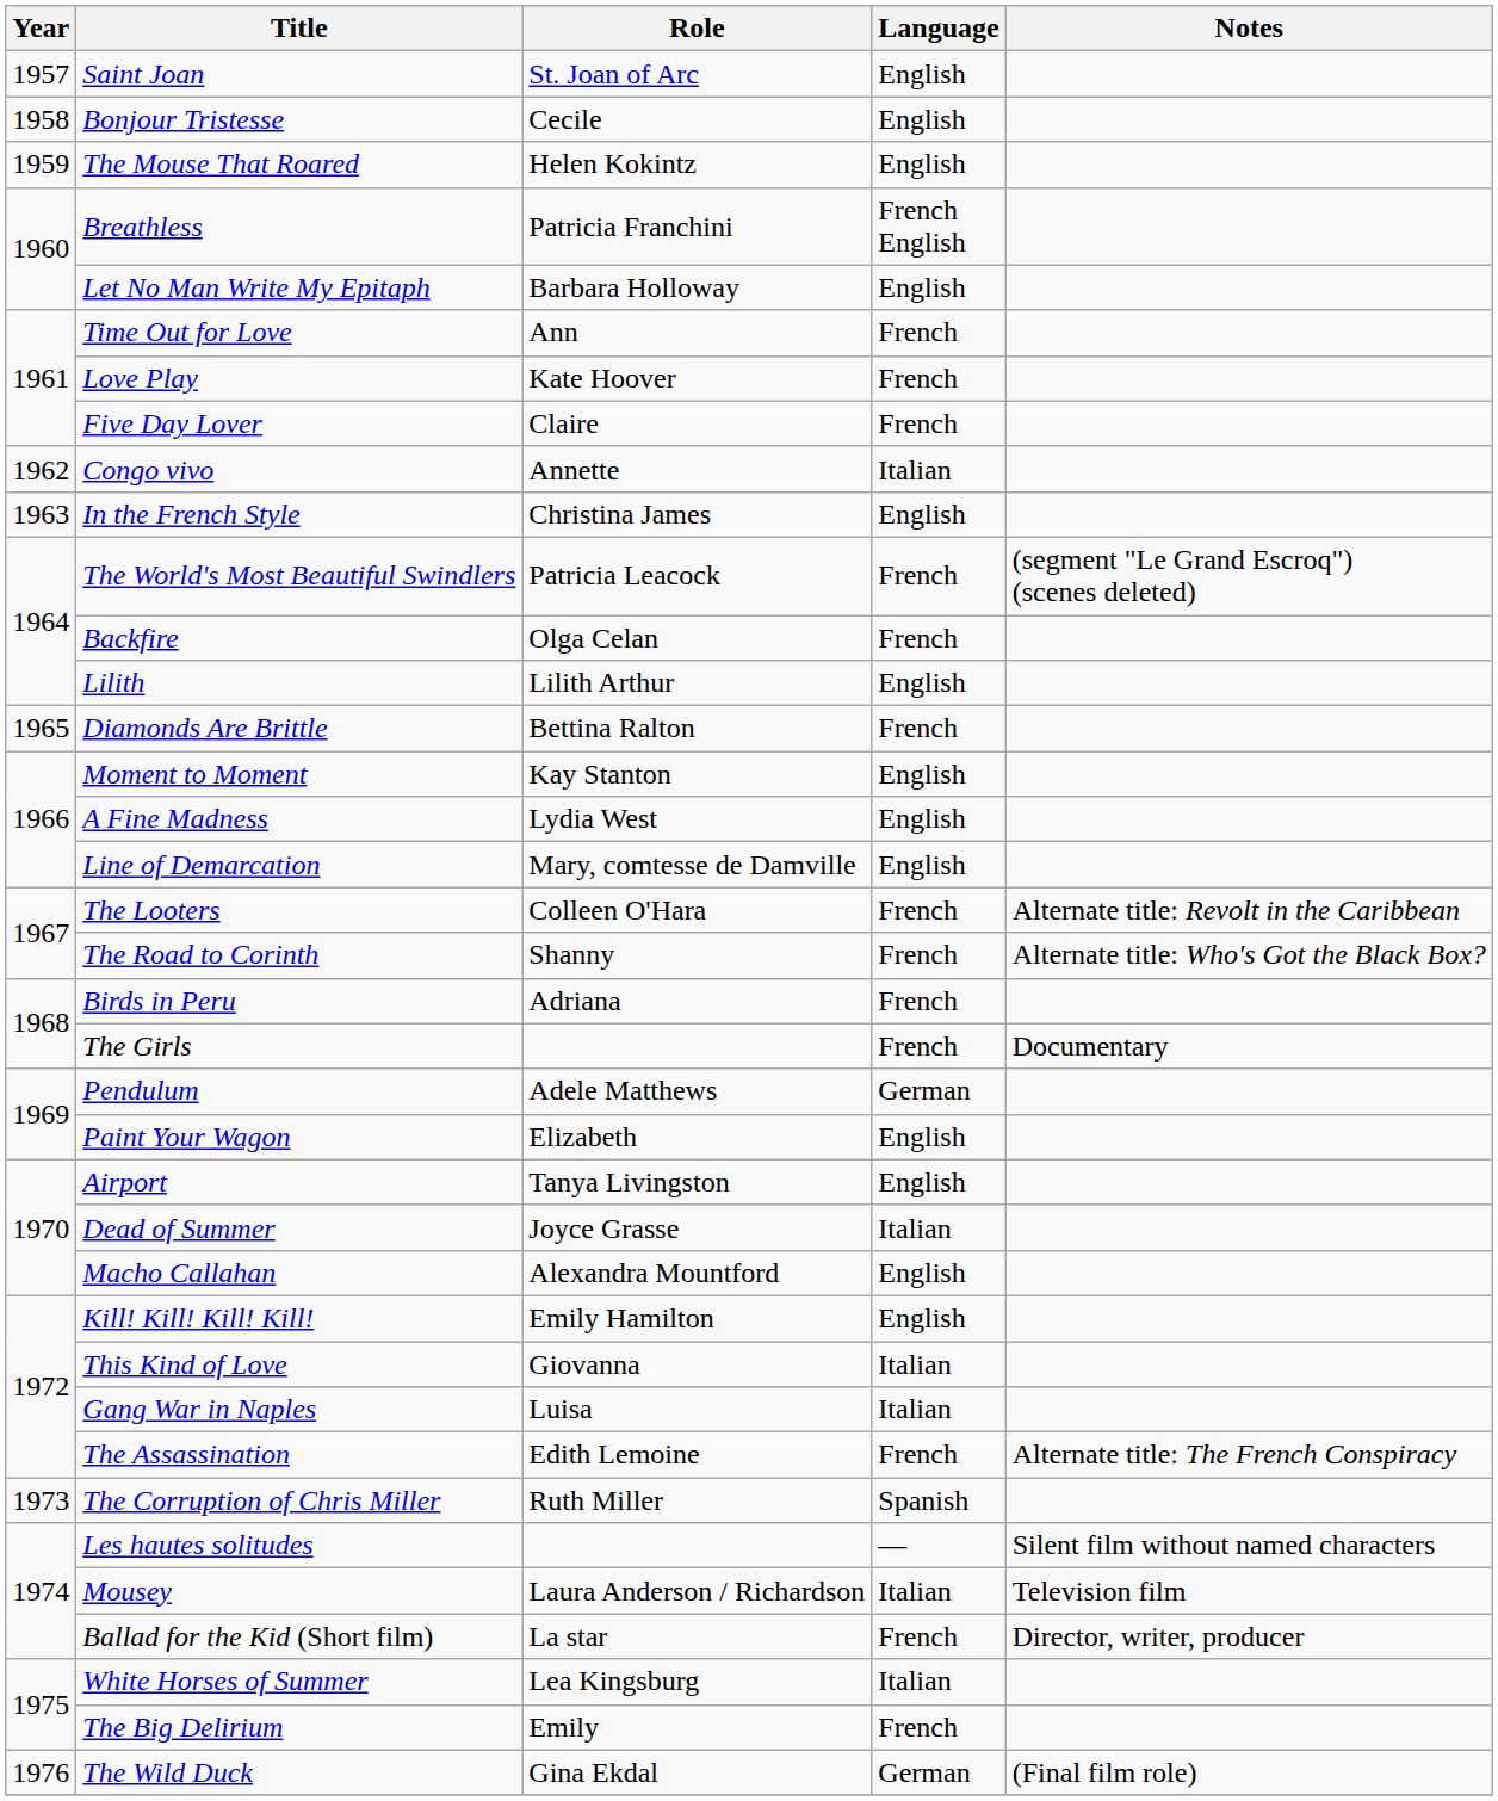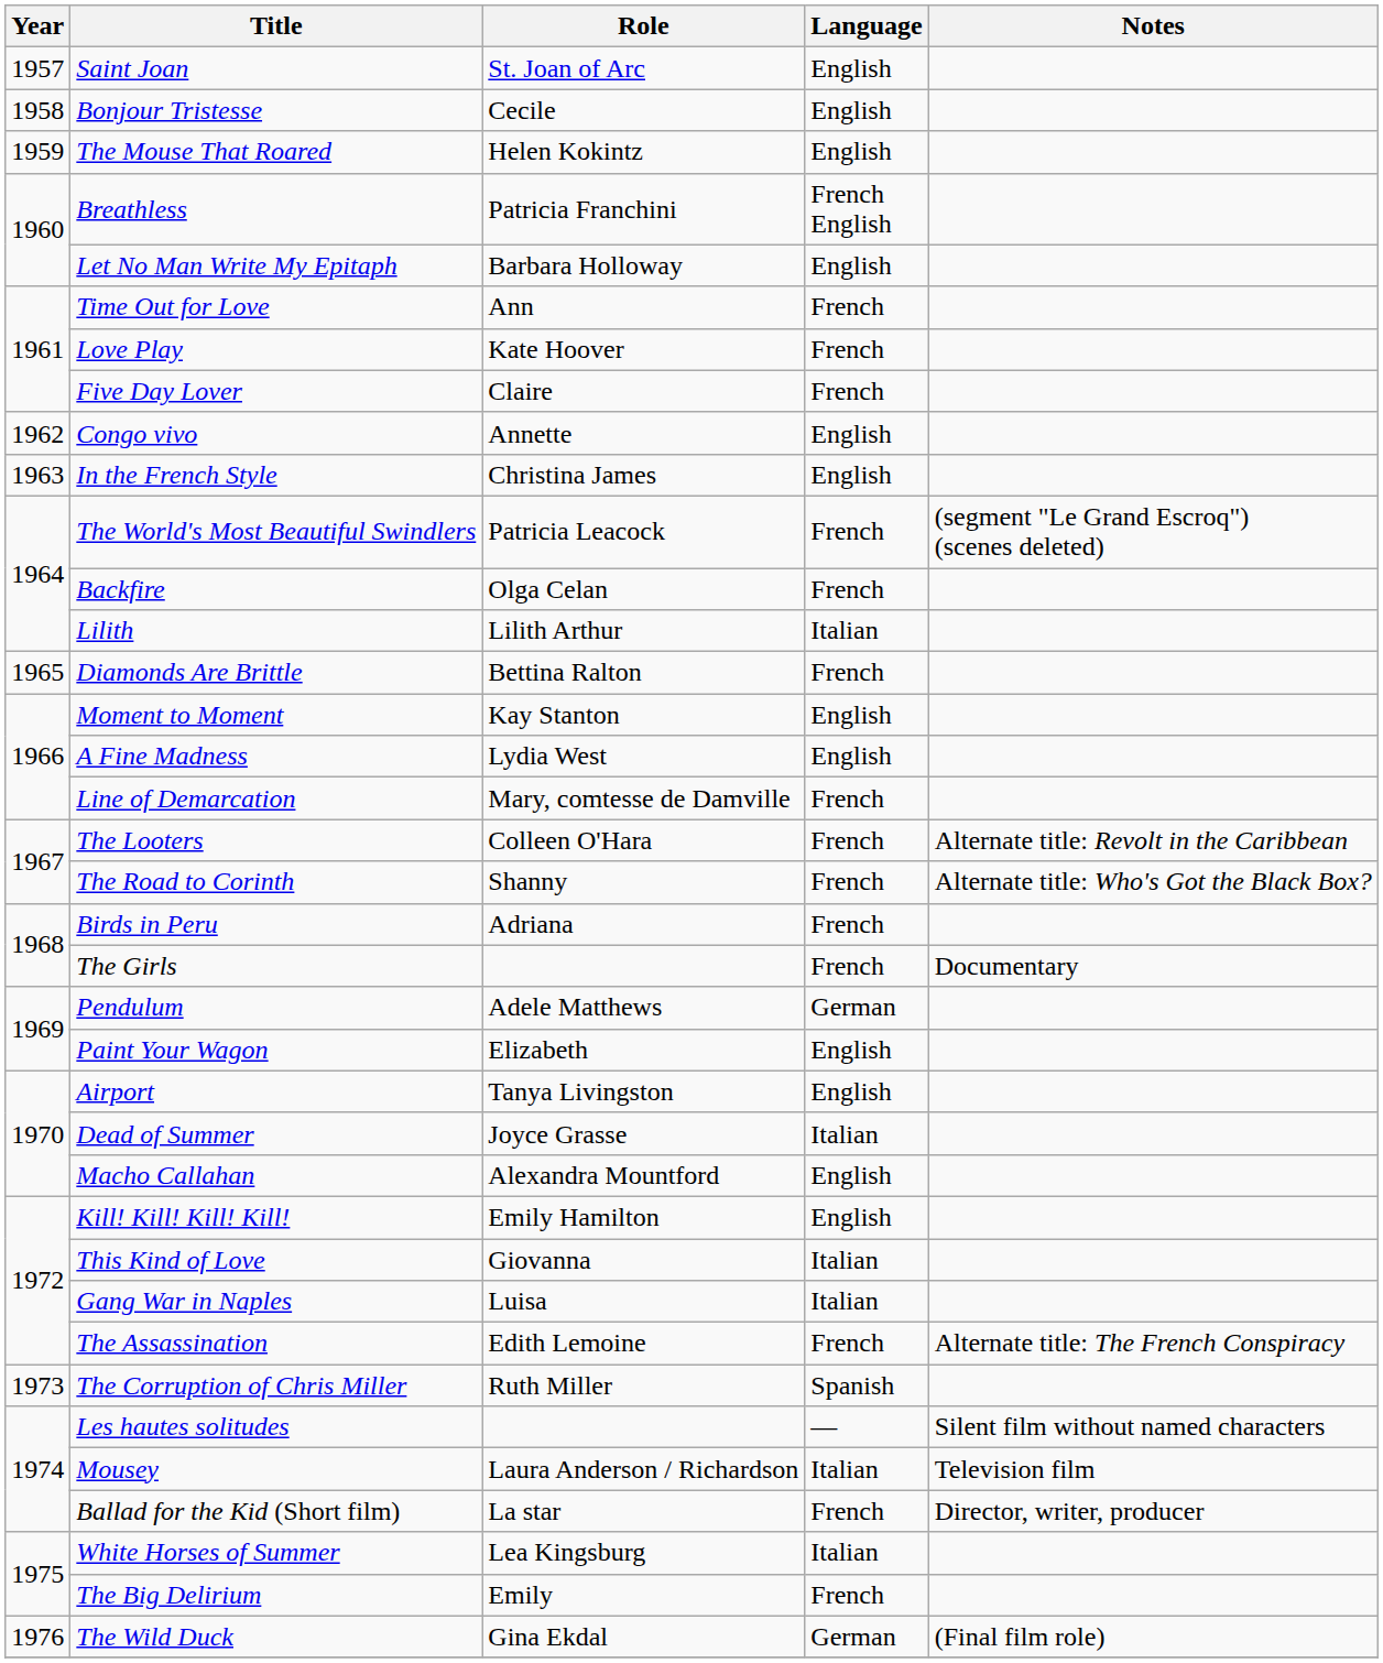 <table class="wikitable sortable">
 <tr>
 <th>Year</th>
 <th>Title</th>
 <th>Role</th>
 <th>Language</th>
 <th class="unsortable">Notes</th>
 </tr>
 <tr>
 <td>1957</td>
 <td><em><a href='#'>Saint Joan</a></em></td>
 <td><a href='#'>St. Joan of Arc</a></td>
 <td>English</td>
 <td></td>
 </tr>
 <tr>
 <td>1958</td>
 <td><em><a href='#'>Bonjour Tristesse</a></em></td>
 <td>Cecile</td>
 <td>English</td>
 <td></td>
 </tr>
 <tr>
 <td>1959</td>
 <td><em><a href='#'>The Mouse That Roared</a></em></td>
 <td>Helen Kokintz</td>
 <td>English</td>
 <td></td>
 </tr>
 <tr>
 <td rowspan=2>1960</td>
 <td><em><a href='#'>Breathless</a></em></td>
 <td>Patricia Franchini</td>
 <td>French<br>English</td>
 <td></td>
 </tr>
 <tr>
 <td><em><a href='#'>Let No Man Write My Epitaph</a></em></td>
 <td>Barbara Holloway</td>
 <td>English</td>
 <td></td>
 </tr>
 <tr>
 <td rowspan=3>1961</td>
 <td><em><a href='#'>Time Out for Love</a></em></td>
 <td>Ann</td>
 <td>French</td>
 <td></td>
 </tr>
 <tr>
 <td><em><a href='#'>Love Play</a></em></td>
 <td>Kate Hoover</td>
 <td>French</td>
 <td></td>
 </tr>
 <tr>
 <td><em><a href='#'>Five Day Lover</a></em></td>
 <td>Claire</td>
 <td>French</td>
 <td></td>
 </tr>
 <tr>
 <td>1962</td>
 <td><em><a href='#'>Congo vivo</a></em></td>
 <td>Annette</td>
-<td>Italian</td>
+<td>English</td>
 <td></td>
 </tr>
 <tr>
 <td>1963</td>
 <td><em><a href='#'>In the French Style</a></em></td>
 <td>Christina James</td>
 <td>English</td>
 <td></td>
 </tr>
 <tr>
 <td rowspan=3>1964</td>
 <td><em><a href='#'>The World's Most Beautiful Swindlers</a></em></td>
 <td>Patricia Leacock</td>
 <td>French</td>
 <td>(segment "Le Grand Escroq")<br>(scenes deleted)</td>
 </tr>
 <tr>
 <td><em><a href='#'>Backfire</a></em></td>
 <td>Olga Celan</td>
 <td>French</td>
 <td></td>
 </tr>
 <tr>
 <td><em><a href='#'>Lilith</a></em></td>
 <td>Lilith Arthur</td>
-<td>English</td>
+<td>Italian</td>
 <td></td>
 </tr>
 <tr>
 <td>1965</td>
 <td><em><a href='#'>Diamonds Are Brittle</a></em></td>
 <td>Bettina Ralton</td>
 <td>French</td>
 <td></td>
 </tr>
 <tr>
 <td rowspan=3>1966</td>
 <td><em><a href='#'>Moment to Moment</a></em></td>
 <td>Kay Stanton</td>
 <td>English</td>
 <td></td>
 </tr>
 <tr>
 <td><em><a href='#'>A Fine Madness</a></em></td>
 <td>Lydia West</td>
 <td>English</td>
 <td></td>
 </tr>
 <tr>
 <td><em><a href='#'>Line of Demarcation</a></em></td>
 <td>Mary, comtesse de Damville</td>
-<td>English</td>
+<td>French</td>
 <td></td>
 </tr>
 <tr>
 <td rowspan=2>1967</td>
 <td><em><a href='#'>The Looters</a></em></td>
 <td>Colleen O'Hara</td>
 <td>French</td>
 <td>Alternate title: <em>Revolt in the Caribbean</em></td>
 </tr>
 <tr>
 <td><em><a href='#'>The Road to Corinth</a></em></td>
 <td>Shanny</td>
 <td>French</td>
 <td>Alternate title: <em>Who's Got the Black Box?</em></td>
 </tr>
 <tr>
 <td rowspan=2>1968</td>
 <td><em><a href='#'>Birds in Peru</a></em></td>
 <td>Adriana</td>
 <td>French</td>
 <td></td>
 </tr>
 <tr>
 <td><em>The Girls</em></td>
 <td></td>
 <td>French</td>
 <td>Documentary</td>
 </tr>
 <tr>
 <td rowspan=2>1969</td>
 <td><em><a href='#'>Pendulum</a></em></td>
 <td>Adele Matthews</td>
 <td>German</td>
 <td></td>
 </tr>
 <tr>
 <td><em><a href='#'>Paint Your Wagon</a></em></td>
 <td>Elizabeth</td>
 <td>English</td>
 <td></td>
 </tr>
 <tr>
 <td rowspan=3>1970</td>
 <td><em><a href='#'>Airport</a></em></td>
 <td>Tanya Livingston</td>
 <td>English</td>
 <td></td>
 </tr>
 <tr>
 <td><em><a href='#'>Dead of Summer</a></em></td>
 <td>Joyce Grasse</td>
 <td>Italian</td>
 <td></td>
 </tr>
 <tr>
 <td><em><a href='#'>Macho Callahan</a></em></td>
 <td>Alexandra Mountford</td>
 <td>English</td>
 <td></td>
 </tr>
 <tr>
 <td rowspan=4>1972</td>
 <td><em><a href='#'>Kill! Kill! Kill! Kill!</a></em></td>
 <td>Emily Hamilton</td>
 <td>English</td>
 <td></td>
 </tr>
 <tr>
 <td><em><a href='#'>This Kind of Love</a></em></td>
 <td>Giovanna</td>
 <td>Italian</td>
 <td></td>
 </tr>
 <tr>
 <td><em><a href='#'>Gang War in Naples</a></em></td>
 <td>Luisa</td>
 <td>Italian</td>
 <td></td>
 </tr>
 <tr>
 <td><em><a href='#'>The Assassination</a></em></td>
 <td>Edith Lemoine</td>
 <td>French</td>
 <td>Alternate title: <em>The French Conspiracy</em></td>
 </tr>
 <tr>
 <td>1973</td>
 <td><em><a href='#'>The Corruption of Chris Miller</a></em></td>
 <td>Ruth Miller</td>
 <td>Spanish</td>
 <td></td>
 </tr>
 <tr>
 <td rowspan=3>1974</td>
 <td><em><a href='#'>Les hautes solitudes</a></em></td>
 <td></td>
 <td>—</td>
 <td>Silent film without named characters</td>
 </tr>
 <tr>
 <td><em><a href='#'>Mousey</a></em></td>
 <td>Laura Anderson / Richardson</td>
 <td>Italian</td>
 <td>Television film</td>
 </tr>
 <tr>
 <td><em>Ballad for the Kid</em> (Short film)</td>
 <td>La star</td>
 <td>French</td>
 <td>Director, writer, producer</td>
 </tr>
 <tr>
 <td rowspan=2>1975</td>
 <td><em><a href='#'>White Horses of Summer</a></em></td>
 <td>Lea Kingsburg</td>
 <td>Italian</td>
 <td></td>
 </tr>
 <tr>
 <td><em><a href='#'>The Big Delirium</a></em></td>
 <td>Emily</td>
 <td>French</td>
 <td></td>
 </tr>
 <tr>
 <td>1976</td>
 <td><em><a href='#'>The Wild Duck</a></em></td>
 <td>Gina Ekdal</td>
 <td>German</td>
 <td>(Final film role)</td>
 </tr>
 <tr>
 </tr>
 <tr>
 </tr>
 </table>
